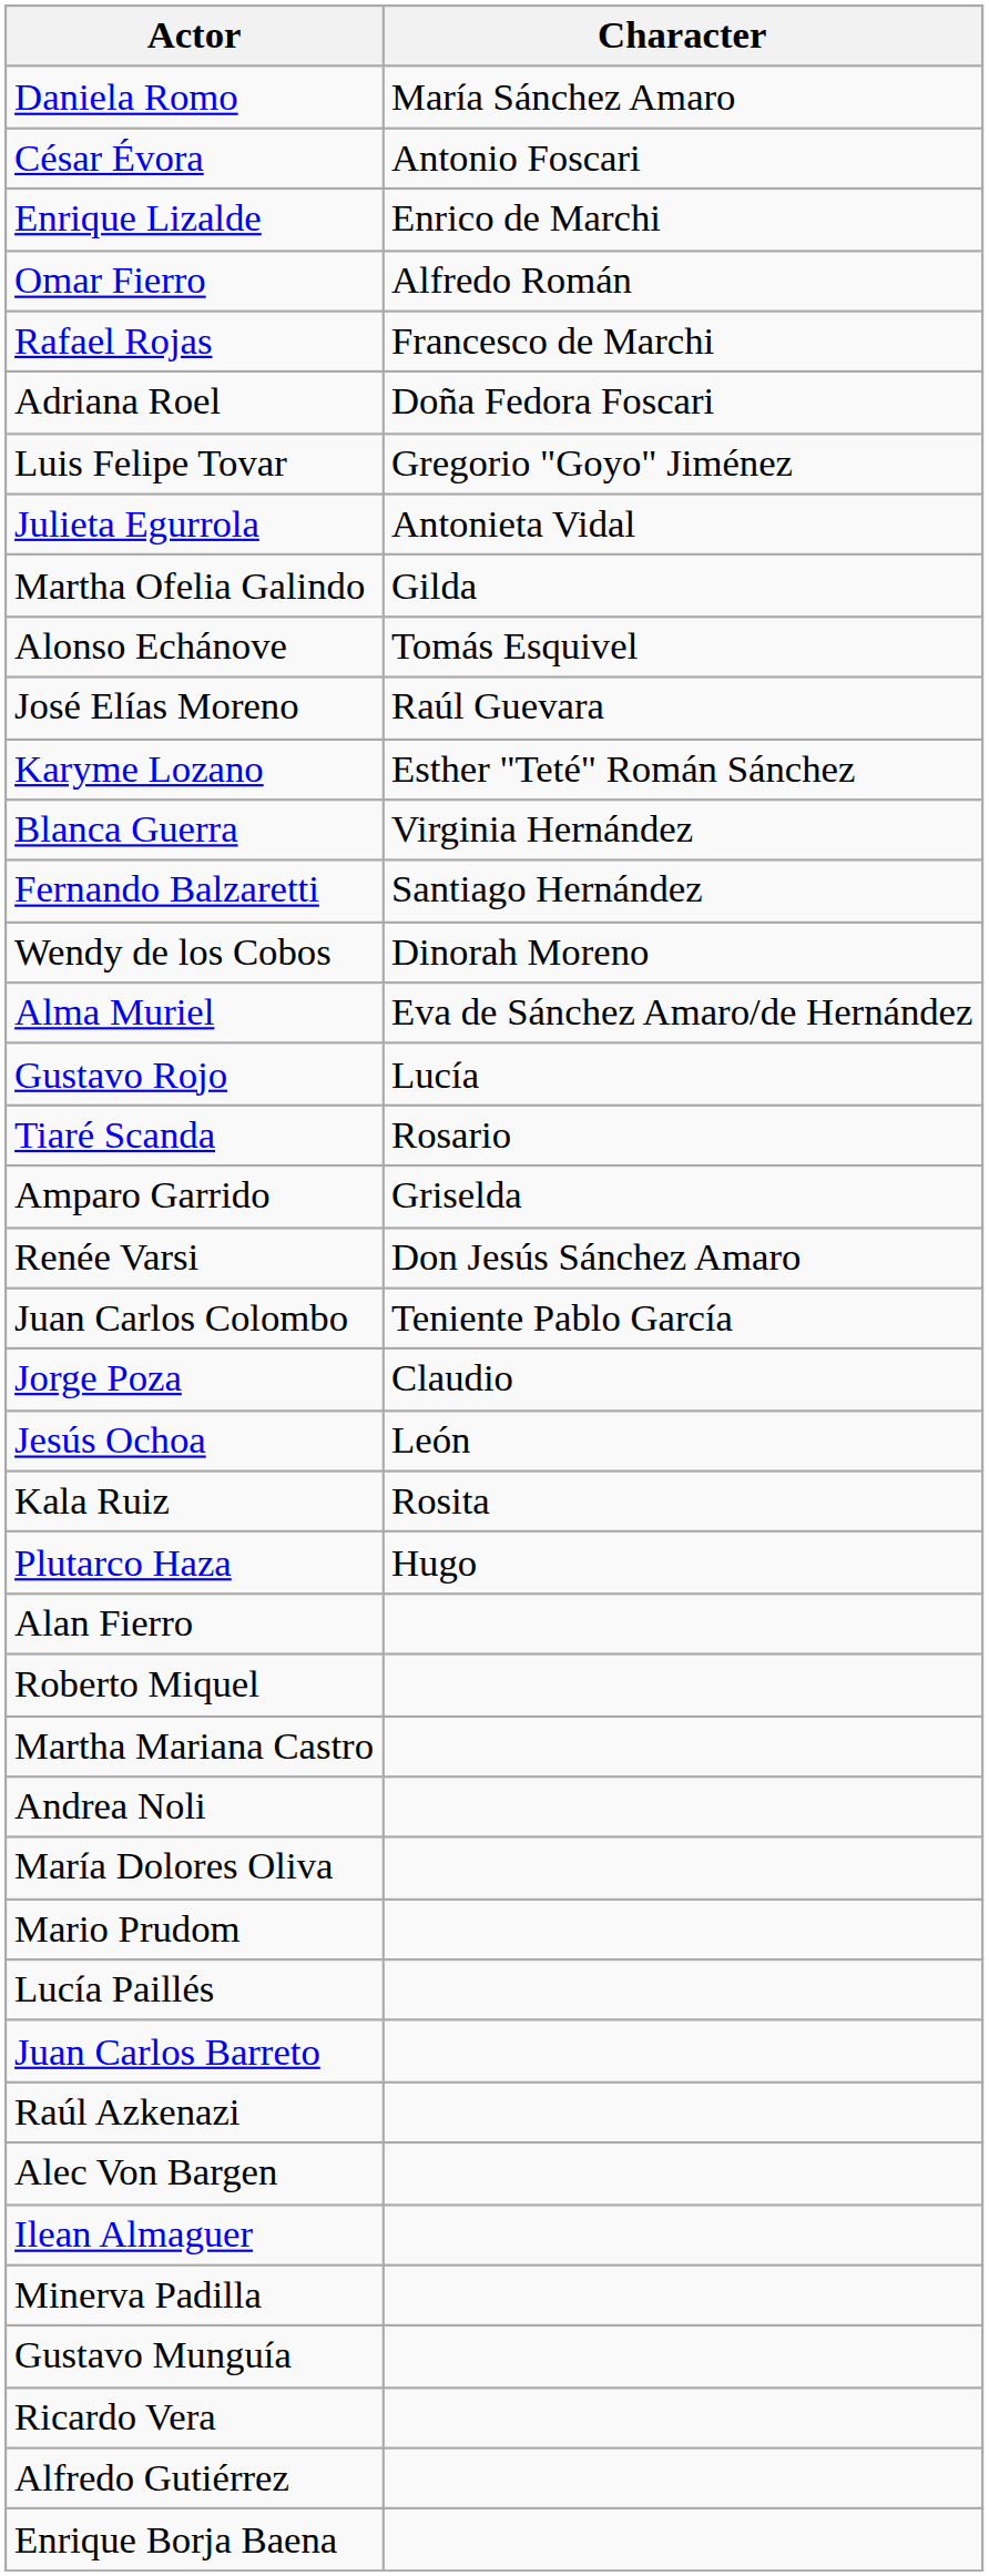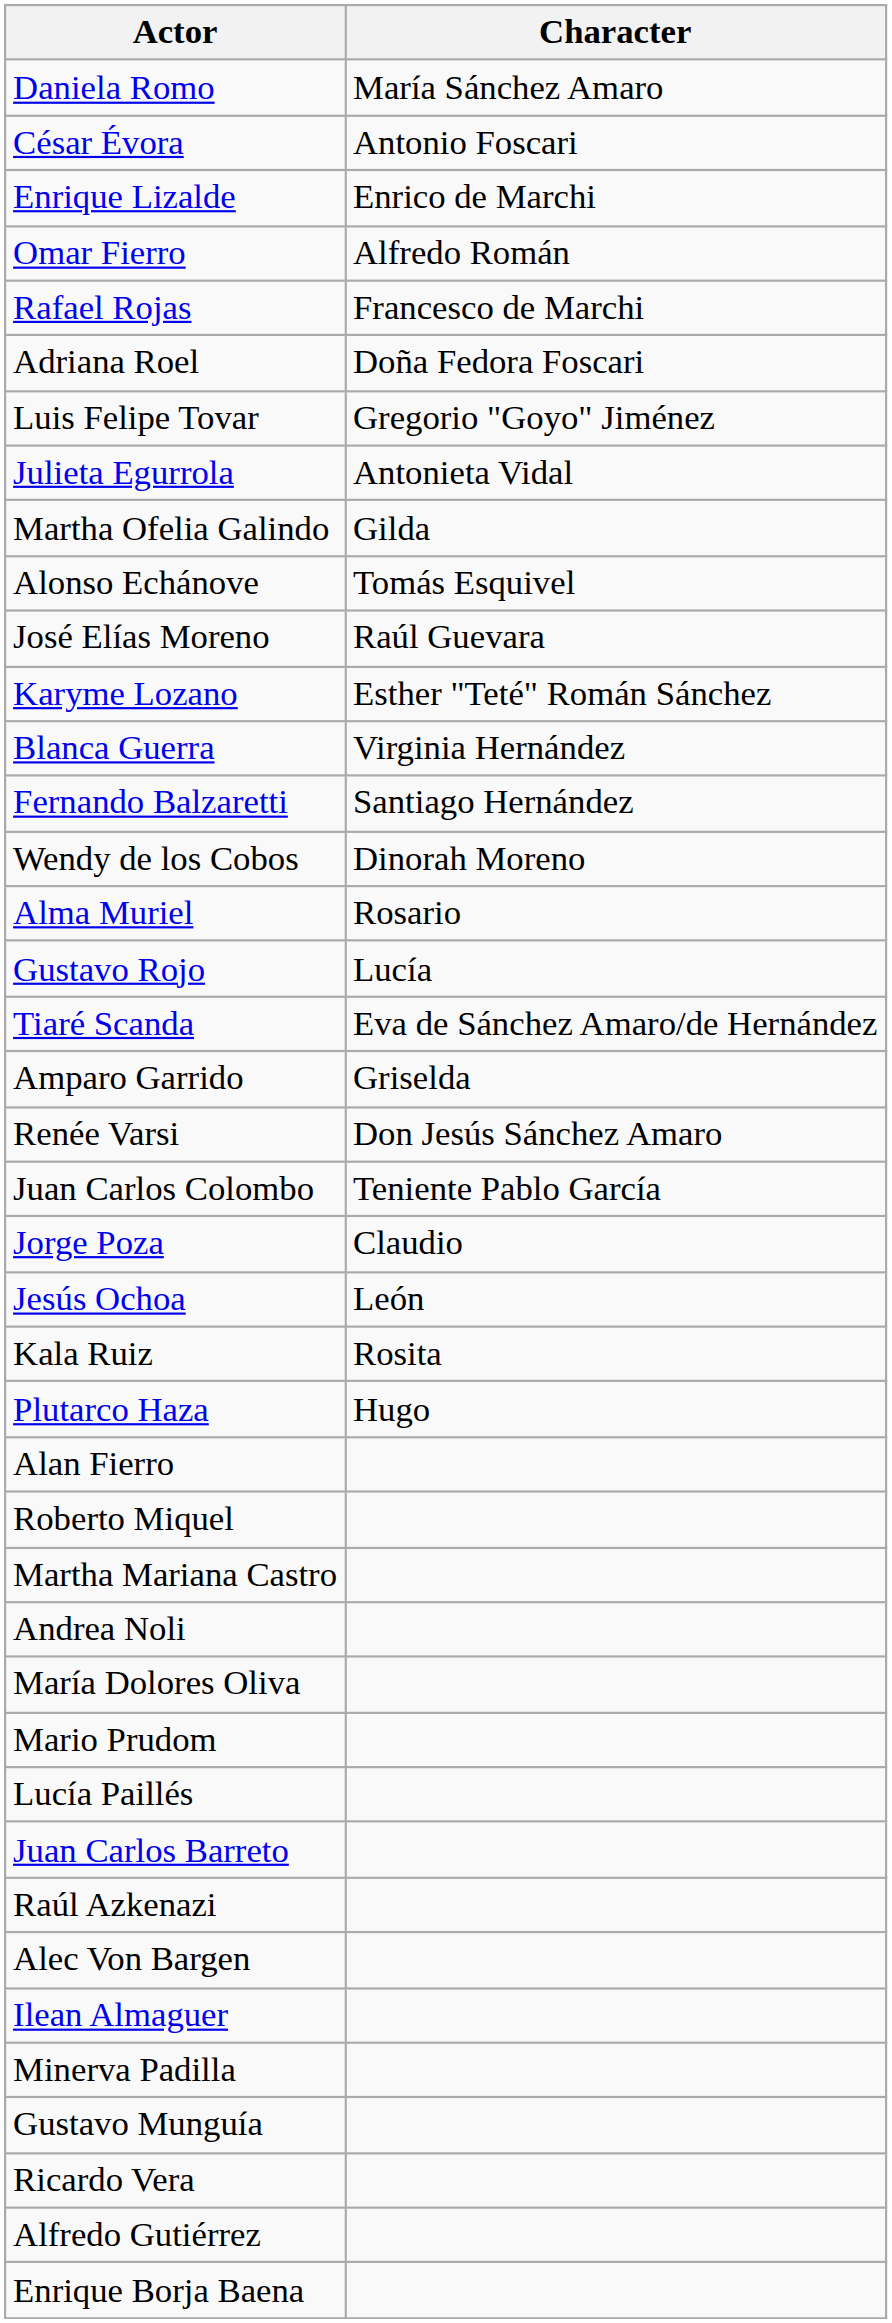 <table class="wikitable">
 <tr>
 <th>Actor</th>
 <th>Character</th>
 </tr>
 <tr>
 <td><a href='#'>Daniela Romo</a></td>
 <td>María Sánchez Amaro</td>
 </tr>
 <tr>
 <td><a href='#'>César Évora</a></td>
 <td>Antonio Foscari</td>
 </tr>
 <tr>
 <td><a href='#'>Enrique Lizalde</a></td>
 <td>Enrico de Marchi</td>
 </tr>
 <tr>
 <td><a href='#'>Omar Fierro</a></td>
 <td>Alfredo Román</td>
 </tr>
 <tr>
 <td><a href='#'>Rafael Rojas</a></td>
 <td>Francesco de Marchi</td>
 </tr>
 <tr>
 <td>Adriana Roel</td>
 <td>Doña Fedora Foscari</td>
 </tr>
 <tr>
 <td>Luis Felipe Tovar</td>
 <td>Gregorio "Goyo" Jiménez</td>
 </tr>
 <tr>
 <td><a href='#'>Julieta Egurrola</a></td>
 <td>Antonieta Vidal</td>
 </tr>
 <tr>
 <td>Martha Ofelia Galindo</td>
 <td>Gilda</td>
 </tr>
 <tr>
 <td>Alonso Echánove</td>
 <td>Tomás Esquivel</td>
 </tr>
 <tr>
 <td>José Elías Moreno</td>
 <td>Raúl Guevara</td>
 </tr>
 <tr>
 <td><a href='#'>Karyme Lozano</a></td>
 <td>Esther "Teté" Román Sánchez</td>
 </tr>
 <tr>
 <td><a href='#'>Blanca Guerra</a></td>
 <td>Virginia Hernández</td>
 </tr>
 <tr>
 <td><a href='#'>Fernando Balzaretti</a></td>
 <td>Santiago Hernández</td>
 </tr>
 <tr>
 <td>Wendy de los Cobos</td>
 <td>Dinorah Moreno</td>
 </tr>
 <tr>
 <td><a href='#'>Alma Muriel</a></td>
-<td>Eva de Sánchez Amaro/de Hernández</td>
+<td>Rosario</td>
 </tr>
 <tr>
 <td><a href='#'>Gustavo Rojo</a></td>
 <td>Lucía</td>
 </tr>
 <tr>
 <td><a href='#'>Tiaré Scanda</a></td>
-<td>Rosario</td>
+<td>Eva de Sánchez Amaro/de Hernández</td>
 </tr>
 <tr>
 <td>Amparo Garrido</td>
 <td>Griselda</td>
 </tr>
 <tr>
 <td>Renée Varsi</td>
 <td>Don Jesús Sánchez Amaro</td>
 </tr>
 <tr>
 <td>Juan Carlos Colombo</td>
 <td>Teniente Pablo García</td>
 </tr>
 <tr>
 <td><a href='#'>Jorge Poza</a></td>
 <td>Claudio</td>
 </tr>
 <tr>
 <td><a href='#'>Jesús Ochoa</a></td>
 <td>León</td>
 </tr>
 <tr>
 <td>Kala Ruiz</td>
 <td>Rosita</td>
 </tr>
 <tr>
 <td><a href='#'>Plutarco Haza</a></td>
 <td>Hugo</td>
 </tr>
 <tr>
 <td>Alan Fierro</td>
 <td></td>
 </tr>
 <tr>
 <td>Roberto Miquel</td>
 <td></td>
 </tr>
 <tr>
 <td>Martha Mariana Castro</td>
 <td></td>
 </tr>
 <tr>
 <td>Andrea Noli</td>
 <td></td>
 </tr>
 <tr>
 <td>María Dolores Oliva</td>
 <td></td>
 </tr>
 <tr>
 <td>Mario Prudom</td>
 <td></td>
 </tr>
 <tr>
 <td>Lucía Paillés</td>
 <td></td>
 </tr>
 <tr>
 <td><a href='#'>Juan Carlos Barreto</a></td>
 <td></td>
 </tr>
 <tr>
 <td>Raúl Azkenazi</td>
 <td></td>
 </tr>
 <tr>
 <td>Alec Von Bargen</td>
 <td></td>
 </tr>
 <tr>
 <td><a href='#'>Ilean Almaguer</a></td>
 <td></td>
 </tr>
 <tr>
 <td>Minerva Padilla</td>
 <td></td>
 </tr>
 <tr>
 <td>Gustavo Munguía</td>
 <td></td>
 </tr>
 <tr>
 <td>Ricardo Vera</td>
 <td></td>
 </tr>
 <tr>
 <td>Alfredo Gutiérrez</td>
 <td></td>
 </tr>
 <tr>
 <td>Enrique Borja Baena</td>
 <td></td>
 </tr>
 </table>
